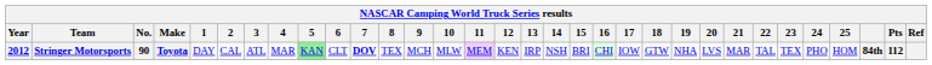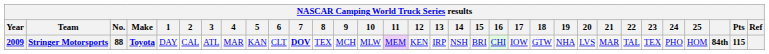 <table class="wikitable" style="text-align:center; font-size:75%">
 <tr>
 <th colspan=32><a href='#'>NASCAR Camping World Truck Series</a> results</th>
 </tr>
 <tr>
 <th>Year</th>
 <th>Team</th>
 <th>No.</th>
 <th>Make</th>
 <th>1</th>
 <th>2</th>
 <th>3</th>
 <th>4</th>
 <th>5</th>
 <th>6</th>
 <th>7</th>
 <th>8</th>
 <th>9</th>
 <th>10</th>
 <th>11</th>
 <th>12</th>
 <th>13</th>
 <th>14</th>
 <th>15</th>
 <th>16</th>
 <th>17</th>
 <th>18</th>
 <th>19</th>
 <th>20</th>
 <th>21</th>
 <th>22</th>
 <th>23</th>
 <th>24</th>
 <th>25</th>
 <th></th>
 <th>Pts</th>
 <th>Ref</th>
 </tr>
 <tr>
-<th><a href='#'>2012</a></th>
+<th><a href='#'>2009</a></th>
 <th><a href='#'>Stringer Motorsports</a></th>
-<th>90</th>
+<th>88</th>
 <th><a href='#'>Toyota</a></th>
 <td><a href='#'>DAY</a></td>
 <td><a href='#'>CAL</a></td>
 <td><a href='#'>ATL</a></td>
 <td><a href='#'>MAR</a></td>
-<td style="background: lightgreen;"><a href='#'>KAN</a></td>
+<td><a href='#'>KAN</a></td>
 <td><a href='#'>CLT</a></td>
 <td><strong><a href='#'>DOV</a></strong></td>
 <td><a href='#'>TEX</a></td>
 <td><a href='#'>MCH</a></td>
 <td><a href='#'>MLW</a></td>
 <td style="background:#EFCFFF;"><a href='#'>MEM</a><br></td>
 <td><a href='#'>KEN</a></td>
 <td><a href='#'>IRP</a></td>
 <td><a href='#'>NSH</a></td>
 <td><a href='#'>BRI</a></td>
 <td style="background:#DFFFDF;"><a href='#'>CHI</a><br></td>
 <td><a href='#'>IOW</a></td>
 <td><a href='#'>GTW</a></td>
 <td><a href='#'>NHA</a></td>
 <td><a href='#'>LVS</a></td>
 <td><a href='#'>MAR</a></td>
 <td><a href='#'>TAL</a></td>
 <td><a href='#'>TEX</a></td>
 <td><a href='#'>PHO</a></td>
 <td><a href='#'>HOM</a></td>
 <th>84th</th>
-<th>112</th>
+<th>115</th>
 <th></th>
 </tr>
 </table>
